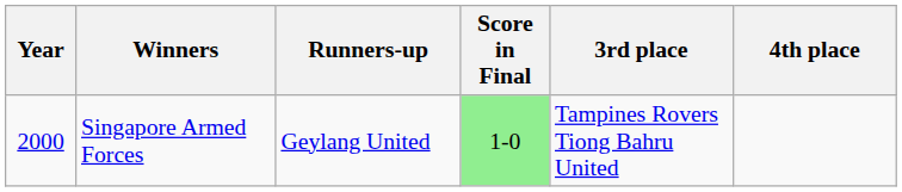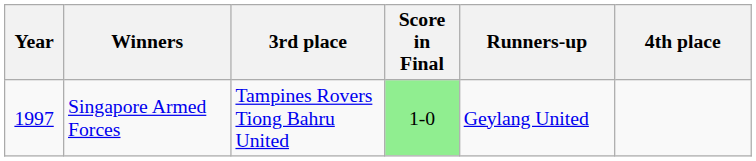 <table class="wikitable">
 <tr>
 <th width='50'>Year</th>
 <th width='200'>Winners</th>
+<th width='180'>3rd place</th>
+<th width='70'>Score in<br>Final</th>
 <th width='180'>Runners-up</th>
-<th width='70'>Score in<br>Final</th>
-<th width='180'>3rd place</th>
 <th width='180'>4th place</th>
 </tr>
 <tr>
-<td align='center'><a href='#'>2000</a></td>
+<td align='center'><a href='#'>1997</a></td>
 <td><a href='#'>Singapore Armed Forces</a></td>
+<td><a href='#'>Tampines Rovers</a><br> <a href='#'>Tiong Bahru United</a></td>
+<td align='center' style="background: lightgreen;">1-0</td>
 <td><a href='#'>Geylang United</a></td>
-<td align='center' style="background: lightgreen;">1-0</td>
-<td><a href='#'>Tampines Rovers</a><br> <a href='#'>Tiong Bahru United</a></td>
 <td></td>
 </tr>
 </table>
